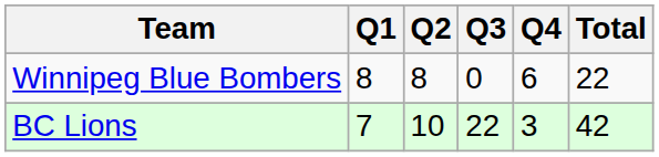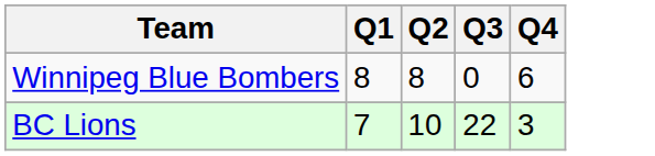 <table class="wikitable">
 <tr>
 <th>Team</th>
 <th>Q1</th>
 <th>Q2</th>
 <th>Q3</th>
 <th>Q4</th>
-<th>Total</th>
 </tr>
 <tr>
 <td><a href='#'>Winnipeg Blue Bombers</a></td>
 <td>8</td>
 <td>8</td>
 <td>0</td>
 <td>6</td>
-<td>22</td>
 </tr>
 <tr style="background-color:#ddffdd">
 <td><a href='#'>BC Lions</a></td>
 <td>7</td>
 <td>10</td>
 <td>22</td>
 <td>3</td>
-<td>42</td>
 </tr>
 </table>
